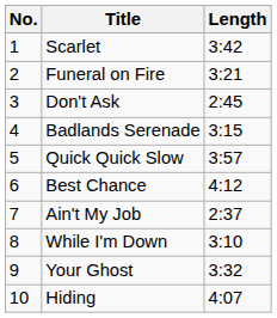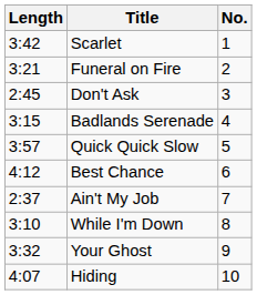 <table class="wikitable">
 <tr>
+<th>Length</th>
+<th>Title</th>
 <th>No.</th>
-<th>Title</th>
-<th>Length</th>
 </tr>
 <tr>
+<td>3:42</td>
+<td>Scarlet</td>
 <td>1</td>
-<td>Scarlet</td>
-<td>3:42</td>
 </tr>
 <tr>
+<td>3:21</td>
+<td>Funeral on Fire</td>
 <td>2</td>
-<td>Funeral on Fire</td>
-<td>3:21</td>
 </tr>
 <tr>
+<td>2:45</td>
+<td>Don't Ask</td>
 <td>3</td>
-<td>Don't Ask</td>
-<td>2:45</td>
 </tr>
 <tr>
+<td>3:15</td>
+<td>Badlands Serenade</td>
 <td>4</td>
-<td>Badlands Serenade</td>
-<td>3:15</td>
 </tr>
 <tr>
+<td>3:57</td>
+<td>Quick Quick Slow</td>
 <td>5</td>
-<td>Quick Quick Slow</td>
-<td>3:57</td>
 </tr>
 <tr>
+<td>4:12</td>
+<td>Best Chance</td>
 <td>6</td>
-<td>Best Chance</td>
-<td>4:12</td>
 </tr>
 <tr>
+<td>2:37</td>
+<td>Ain't My Job</td>
 <td>7</td>
-<td>Ain't My Job</td>
-<td>2:37</td>
 </tr>
 <tr>
+<td>3:10</td>
+<td>While I'm Down</td>
 <td>8</td>
-<td>While I'm Down</td>
-<td>3:10</td>
 </tr>
 <tr>
+<td>3:32</td>
+<td>Your Ghost</td>
 <td>9</td>
-<td>Your Ghost</td>
-<td>3:32</td>
 </tr>
 <tr>
+<td>4:07</td>
+<td>Hiding</td>
 <td>10</td>
-<td>Hiding</td>
-<td>4:07</td>
 </tr>
 </table>
